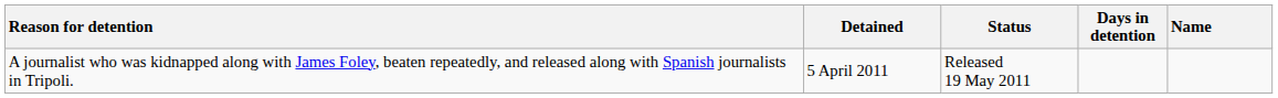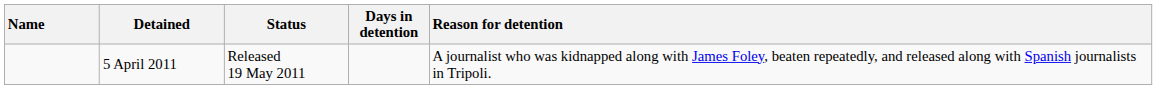 <table class="wikitable defaultleft col2center col3center col4center col5left sortable">
 <tr>
-<th class="unsortable" style="text-align: left;">Reason for detention</th>
+<th style="text-align: left; width: 6em;">Name</th>
 <th style="width: 8em;">Detained</th>
 <th style="width: 8em;">Status</th>
 <th style="width: 5em;">Days in detention</th>
-<th style="text-align: left; width: 6em;">Name</th>
+<th class="unsortable" style="text-align: left;">Reason for detention</th>
 </tr>
 <tr>
-<td>A journalist who was kidnapped along with <a href='#'>James Foley</a>, beaten repeatedly, and released along with <a href='#'>Spanish</a> journalists in Tripoli.</td>
+<td></td>
 <td>5 April 2011</td>
 <td>Released <br>19 May 2011</td>
 <td></td>
-<td></td>
+<td>A journalist who was kidnapped along with <a href='#'>James Foley</a>, beaten repeatedly, and released along with <a href='#'>Spanish</a> journalists in Tripoli.</td>
 </tr>
 </table>
